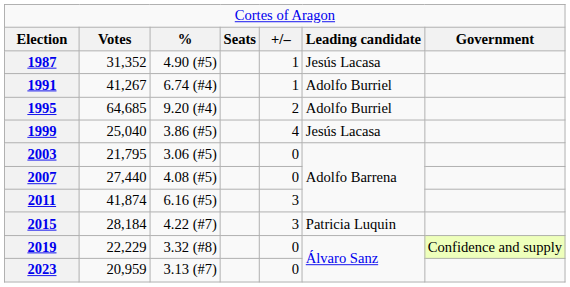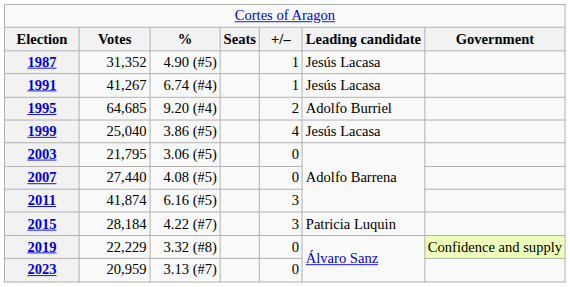 <table class="wikitable" style="text-align:right;">
 <tr>
 <td colspan="8" align="center"><a href='#'>Cortes of Aragon</a></td>
 </tr>
 <tr>
 <th width="75">Election</th>
 <th width="70">Votes</th>
 <th width="70">%</th>
 <th>Seats</th>
 <th width="40">+/–</th>
 <th>Leading candidate</th>
 <th>Government</th>
 </tr>
 <tr>
 <th><a href='#'>1987</a></th>
 <td>31,352</td>
 <td>4.90 (#5)</td>
 <td></td>
 <td>1</td>
 <td align="left">Jesús Lacasa</td>
 <td></td>
 </tr>
 <tr>
 <th><a href='#'>1991</a></th>
 <td>41,267</td>
 <td>6.74 (#4)</td>
 <td></td>
 <td>1</td>
-<td align="left">Adolfo Burriel</td>
+<td align="left">Jesús Lacasa</td>
 <td></td>
 </tr>
 <tr>
 <th><a href='#'>1995</a></th>
 <td>64,685</td>
 <td>9.20 (#4)</td>
 <td></td>
 <td>2</td>
 <td align="left">Adolfo Burriel</td>
 <td></td>
 </tr>
 <tr>
 <th><a href='#'>1999</a></th>
 <td>25,040</td>
 <td>3.86 (#5)</td>
 <td></td>
 <td>4</td>
 <td align="left">Jesús Lacasa</td>
 <td></td>
 </tr>
 <tr>
 <th><a href='#'>2003</a></th>
 <td>21,795</td>
 <td>3.06 (#5)</td>
 <td></td>
 <td>0</td>
 <td rowspan="3" align="left">Adolfo Barrena</td>
 <td></td>
 </tr>
 <tr>
 <th><a href='#'>2007</a></th>
 <td>27,440</td>
 <td>4.08 (#5)</td>
 <td></td>
 <td>0</td>
 <td></td>
 </tr>
 <tr>
 <th><a href='#'>2011</a></th>
 <td>41,874</td>
 <td>6.16 (#5)</td>
 <td></td>
 <td>3</td>
 <td></td>
 </tr>
 <tr>
 <th><a href='#'>2015</a></th>
 <td>28,184</td>
 <td>4.22 (#7)</td>
 <td></td>
 <td>3</td>
 <td align="left">Patricia Luquin</td>
 <td></td>
 </tr>
 <tr>
 <th><a href='#'>2019</a></th>
 <td>22,229</td>
 <td>3.32 (#8)</td>
 <td></td>
 <td>0</td>
 <td rowspan="2" align="left"><a href='#'>Álvaro Sanz</a></td>
 <td style="background:#efb;" align="center">Confidence and supply</td>
 </tr>
 <tr>
 <th><a href='#'>2023</a></th>
 <td>20,959</td>
 <td>3.13 (#7)</td>
 <td></td>
 <td>0</td>
 <td></td>
 </tr>
 </table>
